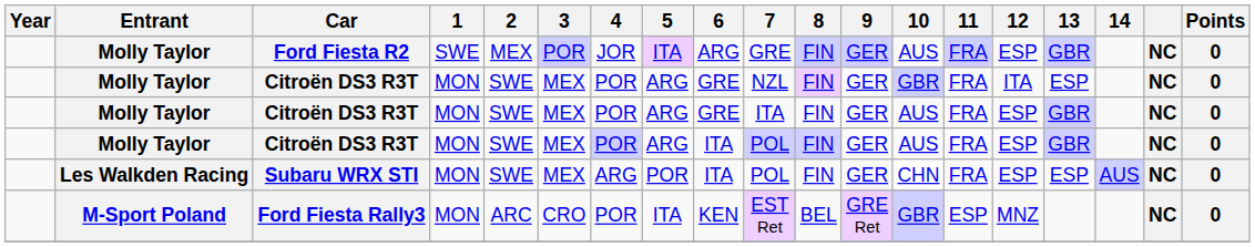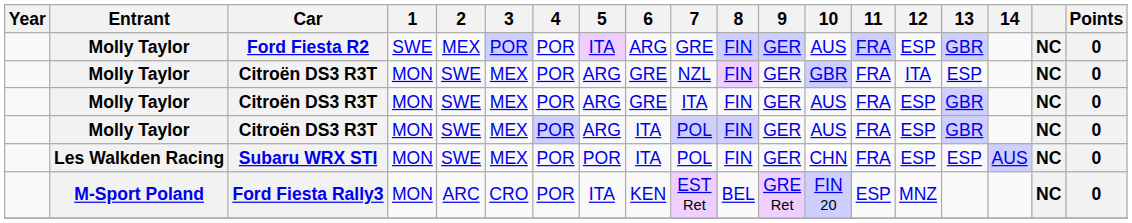 <table class="wikitable" style="text-align:center; font-size:90%">
 <tr>
 <th>Year</th>
 <th>Entrant</th>
 <th>Car</th>
 <th>1</th>
 <th>2</th>
 <th>3</th>
 <th>4</th>
 <th>5</th>
 <th>6</th>
 <th>7</th>
 <th>8</th>
 <th>9</th>
 <th>10</th>
 <th>11</th>
 <th>12</th>
 <th>13</th>
 <th>14</th>
 <th></th>
 <th>Points</th>
 </tr>
 <tr>
 <td></td>
 <th>Molly Taylor</th>
 <th><a href='#'>Ford Fiesta R2</a></th>
 <td><a href='#'>SWE</a></td>
 <td><a href='#'>MEX</a></td>
 <td style="background:#CFCFFF"><a href='#'>POR</a><br></td>
-<td><a href='#'>JOR</a></td>
+<td><a href='#'>POR</a></td>
 <td style="background:#EFCFFF"><a href='#'>ITA</a><br></td>
 <td><a href='#'>ARG</a></td>
 <td><a href='#'>GRE</a></td>
 <td style="background:#CFCFFF"><a href='#'>FIN</a><br></td>
 <td style="background:#CFCFFF"><a href='#'>GER</a><br></td>
 <td><a href='#'>AUS</a></td>
 <td style="background:#CFCFFF"><a href='#'>FRA</a><br></td>
 <td><a href='#'>ESP</a></td>
 <td style="background:#CFCFFF"><a href='#'>GBR</a><br></td>
 <td></td>
 <th>NC</th>
 <th>0</th>
 </tr>
 <tr>
 <td></td>
 <th>Molly Taylor</th>
 <th>Citroën DS3 R3T</th>
 <td><a href='#'>MON</a></td>
 <td><a href='#'>SWE</a></td>
 <td><a href='#'>MEX</a></td>
 <td><a href='#'>POR</a></td>
 <td><a href='#'>ARG</a></td>
 <td><a href='#'>GRE</a></td>
 <td><a href='#'>NZL</a></td>
 <td style="background:#EFCFFF"><a href='#'>FIN</a><br></td>
 <td><a href='#'>GER</a></td>
 <td style="background:#CFCFFF"><a href='#'>GBR</a><br></td>
 <td><a href='#'>FRA</a></td>
 <td><a href='#'>ITA</a></td>
 <td><a href='#'>ESP</a></td>
 <td></td>
 <th>NC</th>
 <th>0</th>
 </tr>
 <tr>
 <td></td>
 <th>Molly Taylor</th>
 <th>Citroën DS3 R3T</th>
 <td><a href='#'>MON</a></td>
 <td><a href='#'>SWE</a></td>
 <td><a href='#'>MEX</a></td>
 <td><a href='#'>POR</a></td>
 <td><a href='#'>ARG</a></td>
 <td><a href='#'>GRE</a></td>
 <td><a href='#'>ITA</a></td>
 <td><a href='#'>FIN</a></td>
 <td><a href='#'>GER</a></td>
 <td><a href='#'>AUS</a></td>
 <td><a href='#'>FRA</a></td>
 <td><a href='#'>ESP</a></td>
 <td style="background:#CFCFFF"><a href='#'>GBR</a><br></td>
 <td></td>
 <th>NC</th>
 <th>0</th>
 </tr>
 <tr>
 <td></td>
 <th>Molly Taylor</th>
 <th>Citroën DS3 R3T</th>
 <td><a href='#'>MON</a></td>
 <td><a href='#'>SWE</a></td>
 <td><a href='#'>MEX</a></td>
 <td style="background:#CFCFFF"><a href='#'>POR</a><br></td>
 <td><a href='#'>ARG</a></td>
 <td><a href='#'>ITA</a></td>
 <td style="background:#CFCFFF"><a href='#'>POL</a><br></td>
 <td style="background:#CFCFFF"><a href='#'>FIN</a><br></td>
 <td><a href='#'>GER</a></td>
 <td><a href='#'>AUS</a></td>
 <td><a href='#'>FRA</a></td>
 <td><a href='#'>ESP</a></td>
 <td style="background:#CFCFFF"><a href='#'>GBR</a><br></td>
 <td></td>
 <th>NC</th>
 <th>0</th>
 </tr>
 <tr>
 <td></td>
 <th>Les Walkden Racing</th>
 <th><a href='#'>Subaru WRX STI</a></th>
 <td><a href='#'>MON</a></td>
 <td><a href='#'>SWE</a></td>
 <td><a href='#'>MEX</a></td>
-<td><a href='#'>ARG</a></td>
+<td><a href='#'>POR</a></td>
 <td><a href='#'>POR</a></td>
 <td><a href='#'>ITA</a></td>
 <td><a href='#'>POL</a></td>
 <td><a href='#'>FIN</a></td>
 <td><a href='#'>GER</a></td>
 <td style="background:white"><a href='#'>CHN</a><br></td>
 <td><a href='#'>FRA</a></td>
 <td><a href='#'>ESP</a></td>
 <td><a href='#'>ESP</a></td>
 <td style="background:#CFCFFF"><a href='#'>AUS</a><br></td>
 <th>NC</th>
 <th>0</th>
 </tr>
 <tr>
 <td></td>
 <th><a href='#'>M-Sport Poland</a></th>
 <th><a href='#'>Ford Fiesta Rally3</a></th>
 <td><a href='#'>MON</a></td>
 <td><a href='#'>ARC</a></td>
 <td><a href='#'>CRO</a></td>
 <td><a href='#'>POR</a></td>
 <td><a href='#'>ITA</a></td>
 <td><a href='#'>KEN</a></td>
 <td style="background:#EFCFFF;"><a href='#'>EST</a><br><small>Ret</small></td>
 <td><a href='#'>BEL</a></td>
 <td style="background:#EFCFFF;"><a href='#'>GRE</a><br><small>Ret</small></td>
-<td style="background:#CFCFFF"><a href='#'>GBR</a><br></td>
+<td style="background:#CFCFFF"><a href='#'>FIN</a><br><small>20</small></td>
 <td><a href='#'>ESP</a></td>
 <td><a href='#'>MNZ</a></td>
 <td></td>
 <td></td>
 <th>NC</th>
 <th>0</th>
 </tr>
 <tr>
 </tr>
 </table>
